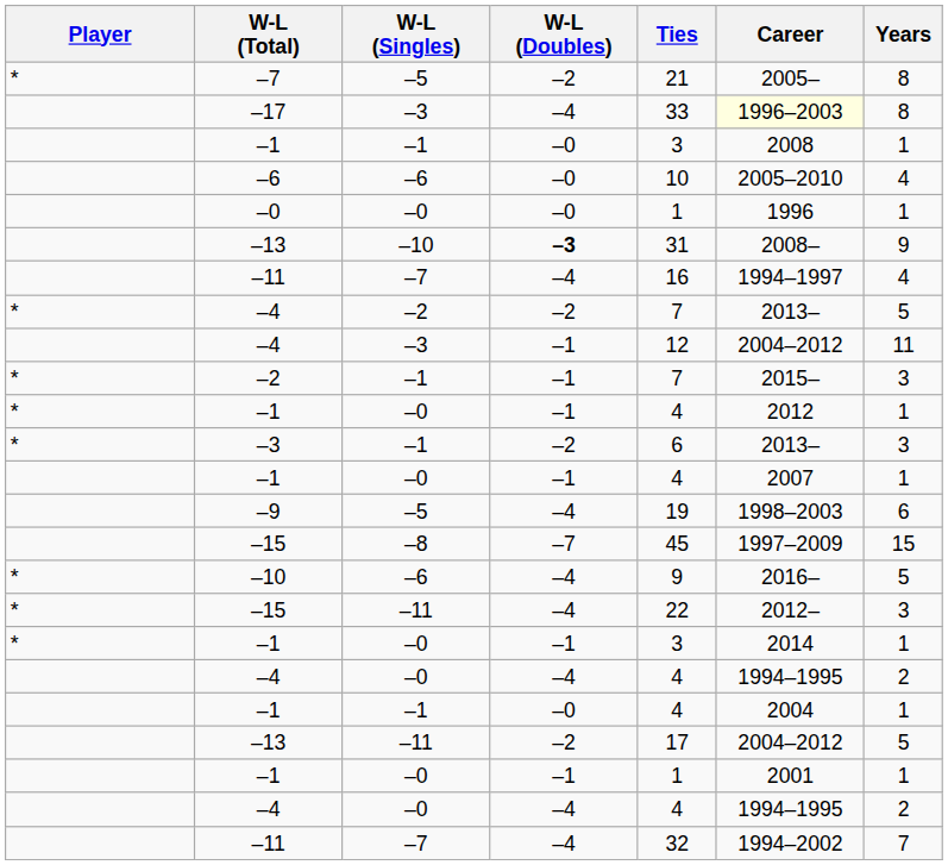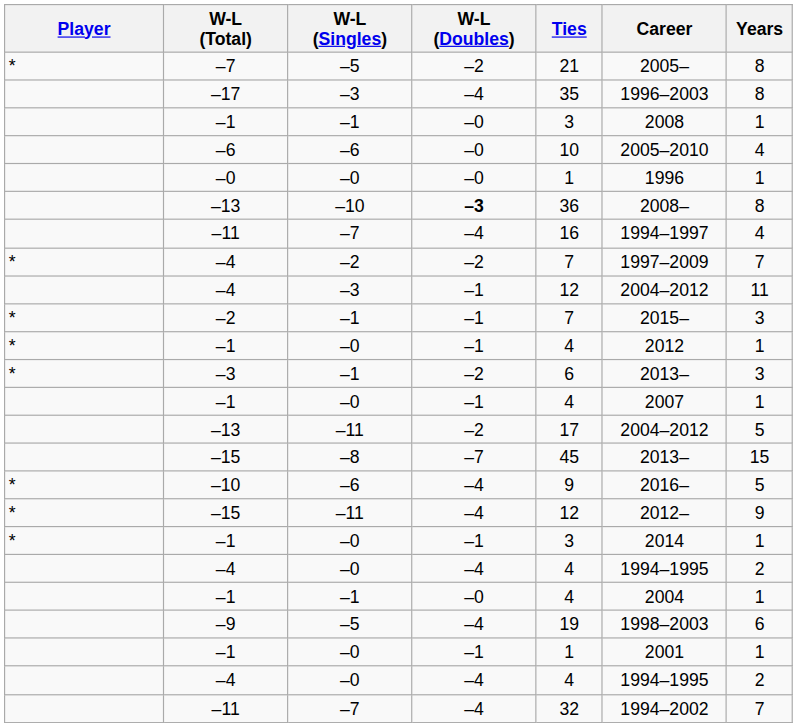 <table class="wikitable sortable" style="text-align: center; font-size: 95%;">
 <tr>
 <th width=130><a href='#'>Player</a></th>
 <th width=100>W-L<br>(Total)</th>
 <th width=100>W-L<br>(<a href='#'>Singles</a>)</th>
 <th width=100>W-L<br>(<a href='#'>Doubles</a>)</th>
 <th width=50><a href='#'>Ties</a></th>
 <th width=100>Career</th>
 <th width=50>Years</th>
 </tr>
 <tr>
 <td align="left"> *</td>
 <td>–7</td>
 <td>–5</td>
 <td>–2</td>
 <td>21</td>
 <td>2005–</td>
 <td>8</td>
 </tr>
 <tr>
 <td align="left"></td>
 <td>–17</td>
 <td>–3</td>
 <td>–4</td>
-<td>33</td>
-<td style="background: lightyellow;">1996–2003</td>
+<td>35</td>
+<td>1996–2003</td>
 <td>8</td>
 </tr>
 <tr>
 <td align="left"></td>
 <td>–1</td>
 <td>–1</td>
 <td>–0</td>
 <td>3</td>
 <td>2008</td>
 <td>1</td>
 </tr>
 <tr>
 <td align="left"></td>
 <td>–6</td>
 <td>–6</td>
 <td>–0</td>
 <td>10</td>
 <td>2005–2010</td>
 <td>4</td>
 </tr>
 <tr>
 <td align="left"></td>
 <td>–0</td>
 <td>–0</td>
 <td>–0</td>
 <td>1</td>
 <td>1996</td>
 <td>1</td>
 </tr>
 <tr>
 <td align="left"></td>
 <td>–13</td>
 <td>–10</td>
 <td><strong>–3</strong></td>
-<td>31</td>
+<td>36</td>
 <td>2008–</td>
-<td>9</td>
+<td>8</td>
 </tr>
 <tr>
 <td align="left"></td>
 <td>–11</td>
 <td>–7</td>
 <td>–4</td>
 <td>16</td>
 <td>1994–1997</td>
 <td>4</td>
 </tr>
 <tr>
 <td align="left"> *</td>
 <td>–4</td>
 <td>–2</td>
 <td>–2</td>
 <td>7</td>
-<td>2013–</td>
-<td>5</td>
+<td>1997–2009</td>
+<td>7</td>
 </tr>
 <tr>
 <td align="left"></td>
 <td>–4</td>
 <td>–3</td>
 <td>–1</td>
 <td>12</td>
 <td>2004–2012</td>
 <td>11</td>
 </tr>
 <tr>
 <td align="left"> *</td>
 <td>–2</td>
 <td>–1</td>
 <td>–1</td>
 <td>7</td>
 <td>2015–</td>
 <td>3</td>
 </tr>
 <tr>
 <td align="left"> *</td>
 <td>–1</td>
 <td>–0</td>
 <td>–1</td>
 <td>4</td>
 <td>2012</td>
 <td>1</td>
 </tr>
 <tr>
 <td align="left"> *</td>
 <td>–3</td>
 <td>–1</td>
 <td>–2</td>
 <td>6</td>
 <td>2013–</td>
 <td>3</td>
 </tr>
 <tr>
 <td align="left"></td>
 <td>–1</td>
 <td>–0</td>
 <td>–1</td>
 <td>4</td>
 <td>2007</td>
 <td>1</td>
 </tr>
 <tr>
 <td align="left"></td>
-<td>–9</td>
-<td>–5</td>
-<td>–4</td>
-<td>19</td>
-<td>1998–2003</td>
-<td>6</td>
+<td>–13</td>
+<td>–11</td>
+<td>–2</td>
+<td>17</td>
+<td>2004–2012</td>
+<td>5</td>
 </tr>
 <tr>
 <td align="left"></td>
 <td>–15</td>
 <td>–8</td>
 <td>–7</td>
 <td>45</td>
-<td>1997–2009</td>
+<td>2013–</td>
 <td>15</td>
 </tr>
 <tr>
 <td align="left"> *</td>
 <td>–10</td>
 <td>–6</td>
 <td>–4</td>
 <td>9</td>
 <td>2016–</td>
 <td>5</td>
 </tr>
 <tr>
 <td align="left"> *</td>
 <td>–15</td>
 <td>–11</td>
 <td>–4</td>
-<td>22</td>
+<td>12</td>
 <td>2012–</td>
-<td>3</td>
+<td>9</td>
 </tr>
 <tr>
 <td align="left"> *</td>
 <td>–1</td>
 <td>–0</td>
 <td>–1</td>
 <td>3</td>
 <td>2014</td>
 <td>1</td>
 </tr>
 <tr>
 <td align="left"></td>
 <td>–4</td>
 <td>–0</td>
 <td>–4</td>
 <td>4</td>
 <td>1994–1995</td>
 <td>2</td>
 </tr>
 <tr>
 <td align="left"></td>
 <td>–1</td>
 <td>–1</td>
 <td>–0</td>
 <td>4</td>
 <td>2004</td>
 <td>1</td>
 </tr>
 <tr>
 <td align="left"></td>
-<td>–13</td>
-<td>–11</td>
-<td>–2</td>
-<td>17</td>
-<td>2004–2012</td>
-<td>5</td>
+<td>–9</td>
+<td>–5</td>
+<td>–4</td>
+<td>19</td>
+<td>1998–2003</td>
+<td>6</td>
 </tr>
 <tr>
 <td align="left"></td>
 <td>–1</td>
 <td>–0</td>
 <td>–1</td>
 <td>1</td>
 <td>2001</td>
 <td>1</td>
 </tr>
 <tr>
 <td align="left"></td>
 <td>–4</td>
 <td>–0</td>
 <td>–4</td>
 <td>4</td>
 <td>1994–1995</td>
 <td>2</td>
 </tr>
 <tr>
 <td align="left"></td>
 <td>–11</td>
 <td>–7</td>
 <td>–4</td>
 <td>32</td>
 <td>1994–2002</td>
 <td>7</td>
 </tr>
 </table>
